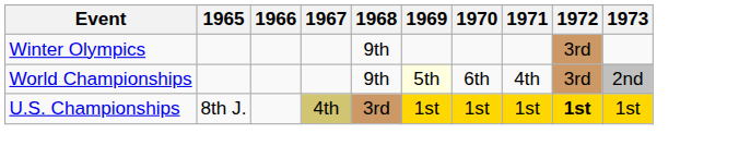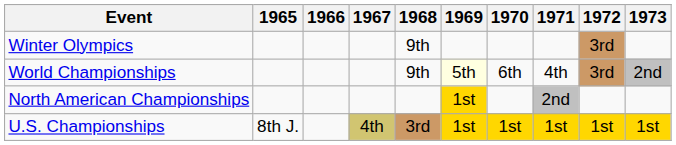 <table class="wikitable">
 <tr>
 <th>Event</th>
 <th>1965</th>
 <th>1966</th>
 <th>1967</th>
 <th>1968</th>
 <th>1969</th>
 <th>1970</th>
 <th>1971</th>
 <th>1972</th>
 <th>1973</th>
 </tr>
 <tr>
 <td><a href='#'>Winter Olympics</a></td>
 <td></td>
 <td></td>
 <td></td>
 <td align="center">9th</td>
 <td></td>
 <td></td>
 <td></td>
 <td align="center" bgcolor="cc9966">3rd</td>
 <td></td>
 </tr>
 <tr>
 <td><a href='#'>World Championships</a></td>
 <td></td>
 <td></td>
 <td></td>
 <td align="center">9th</td>
 <td align="center" style="background: lightyellow;">5th</td>
 <td align="center">6th</td>
 <td align="center">4th</td>
 <td align="center" bgcolor="cc9966">3rd</td>
 <td align="center" bgcolor="silver">2nd</td>
 </tr>
 <tr>
+<td><a href='#'>North American Championships</a></td>
+<td></td>
+<td></td>
+<td></td>
+<td></td>
+<td align="center" bgcolor="gold">1st</td>
+<td></td>
+<td align="center" bgcolor="silver">2nd</td>
+<td></td>
+<td></td>
+</tr>
+<tr>
 <td><a href='#'>U.S. Championships</a></td>
 <td align="center">8th J.</td>
 <td></td>
 <td align="center" bgcolor="d1c571">4th</td>
 <td align="center" bgcolor="cc9966">3rd</td>
 <td align="center" bgcolor="gold">1st</td>
 <td align="center" bgcolor="gold">1st</td>
 <td align="center" bgcolor="gold">1st</td>
-<td align="center" bgcolor="gold"><strong>1st</strong></td>
+<td align="center" bgcolor="gold">1st</td>
 <td align="center" bgcolor="gold">1st</td>
 </tr>
 </table>
